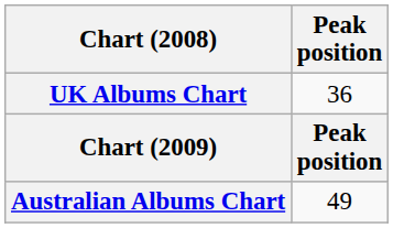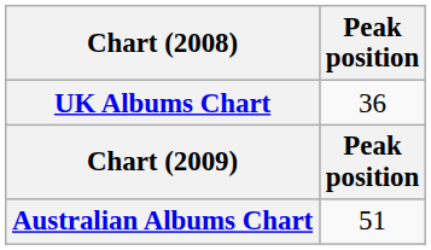 <table class="wikitable sortable plainrowheaders" border="1">
 <tr>
 <th scope="col">Chart (2008)</th>
 <th scope="col">Peak<br>position</th>
 </tr>
 <tr>
 <th scope="row"><a href='#'>UK Albums Chart</a></th>
 <td align="center">36</td>
 </tr>
 <tr>
 <th scope="col">Chart (2009)</th>
 <th scope="col">Peak<br>position</th>
 </tr>
 <tr>
 <th scope="row"><a href='#'>Australian Albums Chart</a></th>
-<td align="center">49</td>
+<td align="center">51</td>
 </tr>
 </table>
